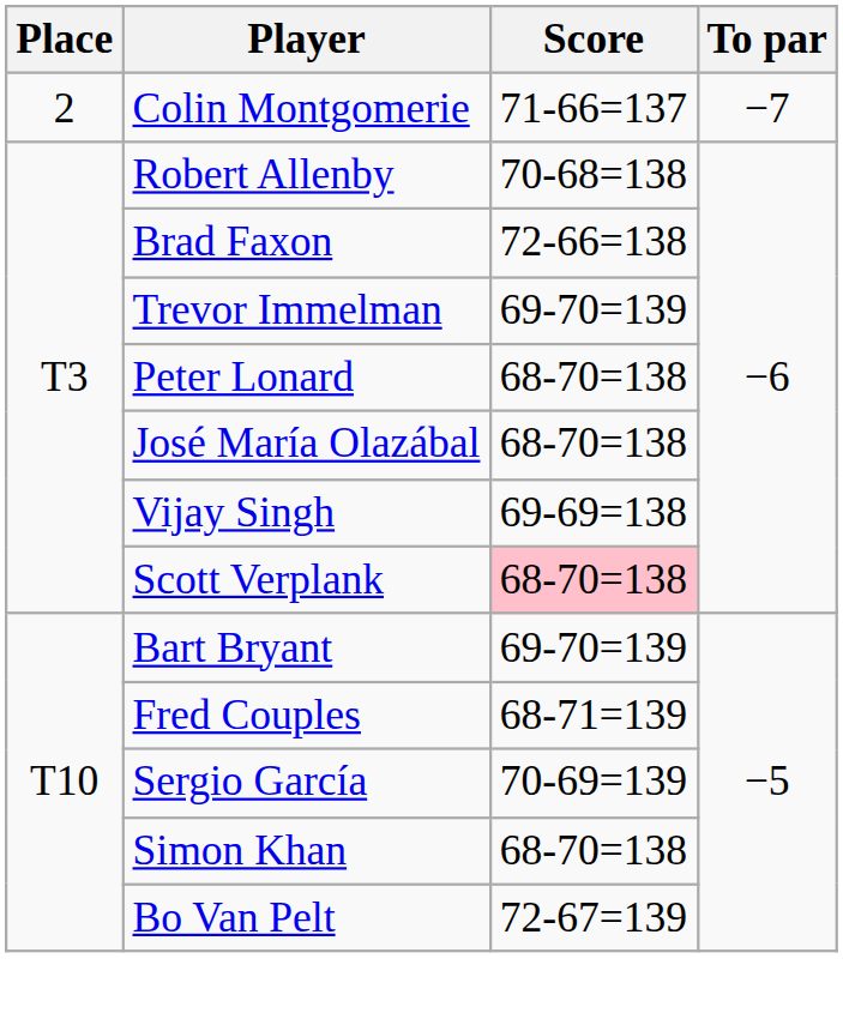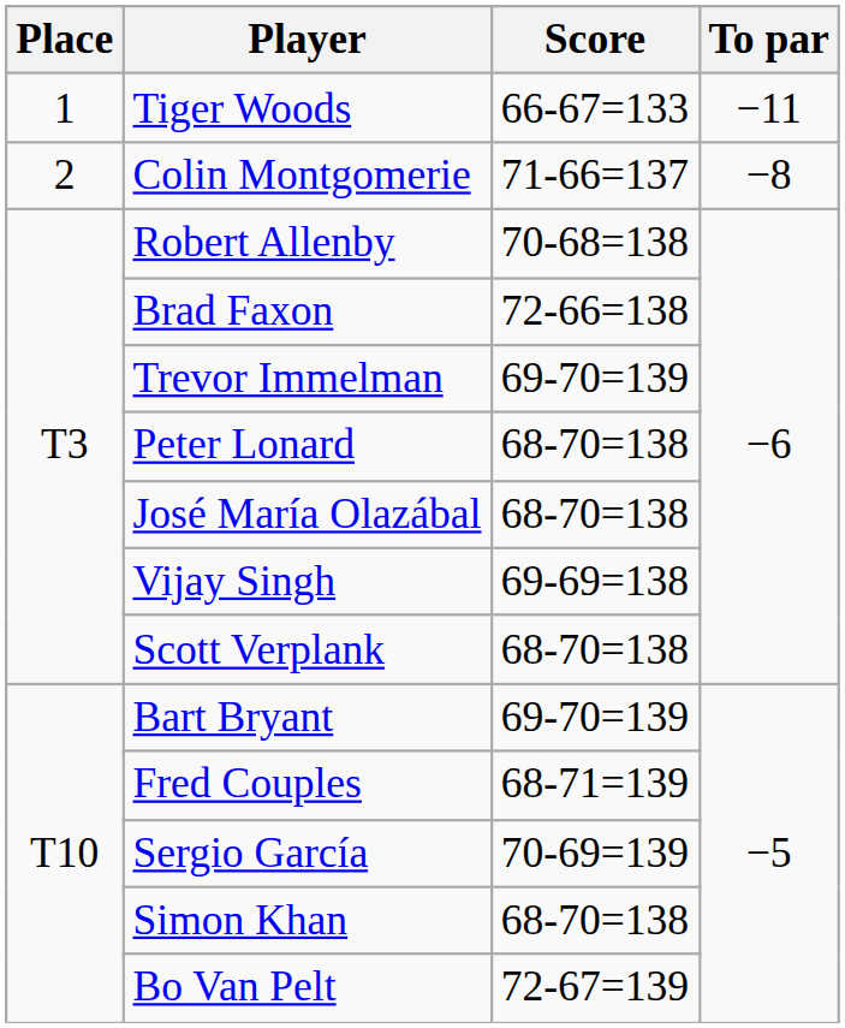 <table class="wikitable">
 <tr>
 <th>Place</th>
 <th>Player</th>
 <th>Score</th>
 <th>To par</th>
 </tr>
 <tr>
+<td align=center>1</td>
+<td> <a href='#'>Tiger Woods</a></td>
+<td align=center>66-67=133</td>
+<td align=center>−11</td>
+</tr>
+<tr>
 <td align=center>2</td>
 <td> <a href='#'>Colin Montgomerie</a></td>
 <td align=center>71-66=137</td>
-<td align=center>−7</td>
+<td align=center>−8</td>
 </tr>
 <tr>
 <td rowspan="7" align=center>T3</td>
 <td> <a href='#'>Robert Allenby</a></td>
 <td align=center>70-68=138</td>
 <td rowspan="7" align=center>−6</td>
 </tr>
 <tr>
 <td> <a href='#'>Brad Faxon</a></td>
 <td align=center>72-66=138</td>
 </tr>
 <tr>
 <td> <a href='#'>Trevor Immelman</a></td>
 <td align=center>69-70=139</td>
 </tr>
 <tr>
 <td> <a href='#'>Peter Lonard</a></td>
 <td align=center>68-70=138</td>
 </tr>
 <tr>
 <td> <a href='#'>José María Olazábal</a></td>
 <td align=center>68-70=138</td>
 </tr>
 <tr>
 <td> <a href='#'>Vijay Singh</a></td>
 <td align=center>69-69=138</td>
 </tr>
 <tr>
 <td> <a href='#'>Scott Verplank</a></td>
-<td align=center style="background: pink;">68-70=138</td>
+<td align=center>68-70=138</td>
 </tr>
 <tr>
 <td rowspan="5" align=center>T10</td>
 <td> <a href='#'>Bart Bryant</a></td>
 <td align=center>69-70=139</td>
 <td rowspan="5" align=center>−5</td>
 </tr>
 <tr>
 <td> <a href='#'>Fred Couples</a></td>
 <td align=center>68-71=139</td>
 </tr>
 <tr>
 <td> <a href='#'>Sergio García</a></td>
 <td align=center>70-69=139</td>
 </tr>
 <tr>
 <td> <a href='#'>Simon Khan</a></td>
 <td align=center>68-70=138</td>
 </tr>
 <tr>
 <td> <a href='#'>Bo Van Pelt</a></td>
 <td align=center>72-67=139</td>
 </tr>
 </table>
